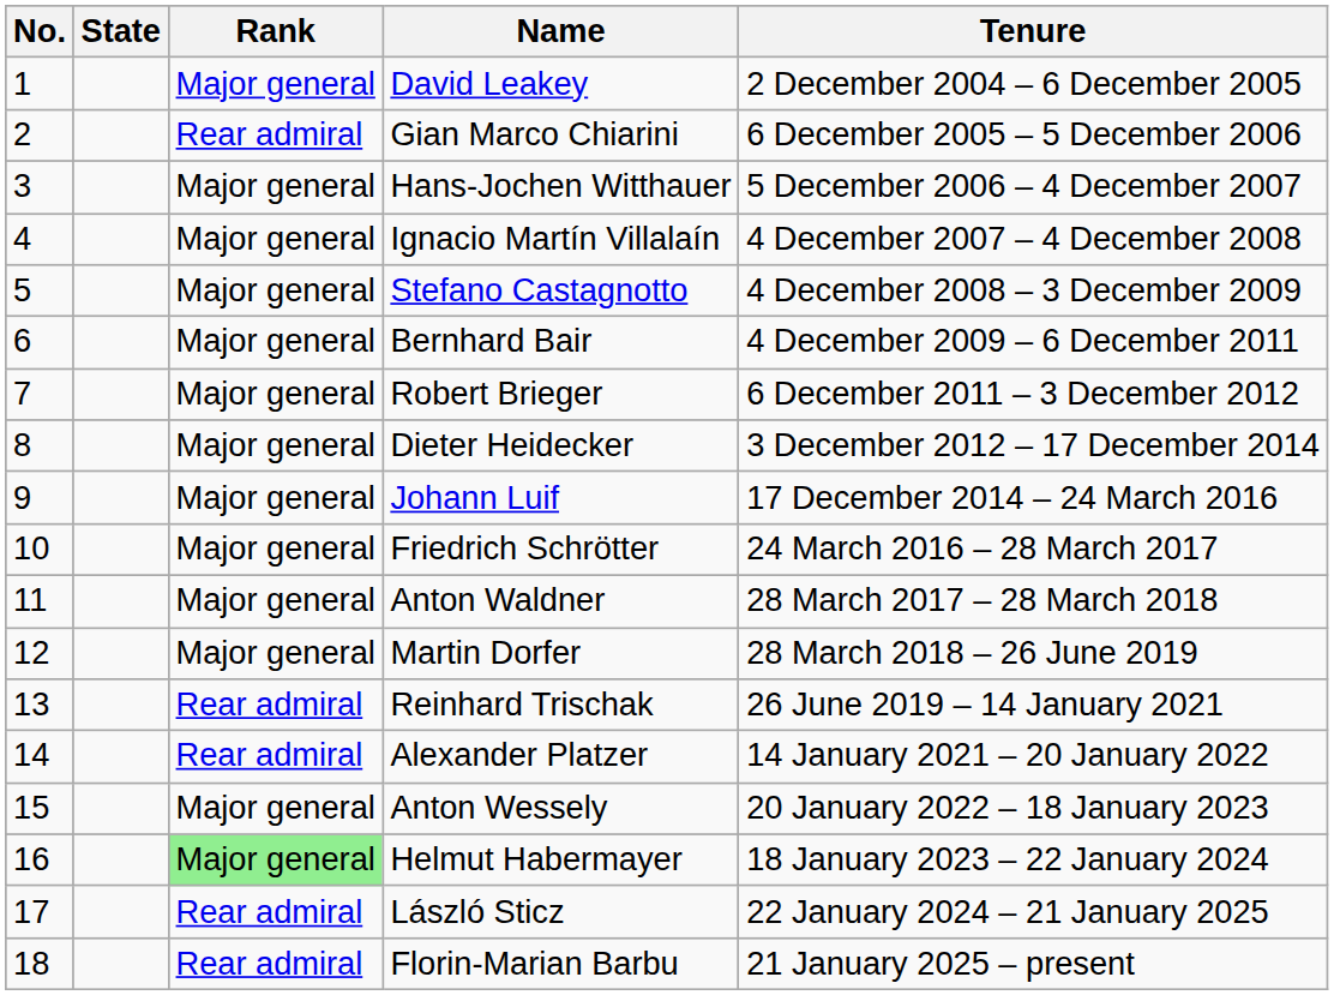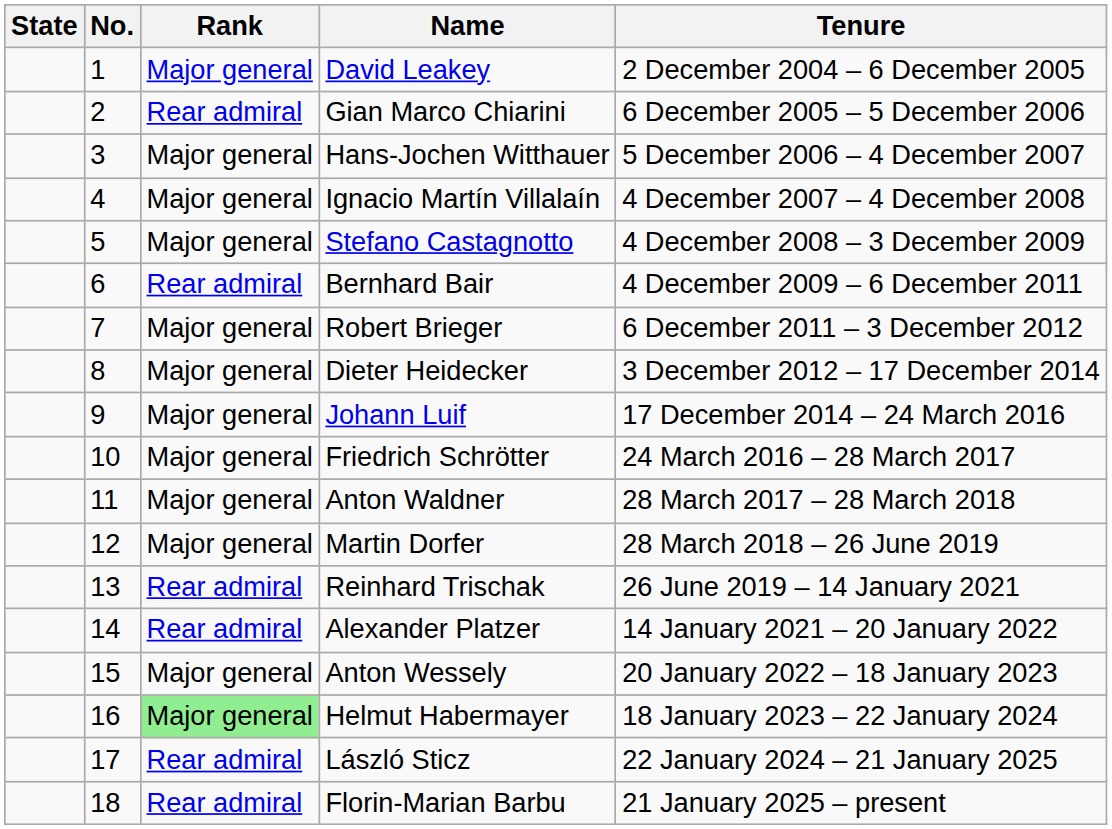 <table class="wikitable">
 <tr>
+<th>State</th>
 <th>No.</th>
-<th>State</th>
 <th>Rank</th>
 <th>Name</th>
 <th>Tenure</th>
 </tr>
 <tr>
+<td></td>
 <td>1</td>
-<td></td>
 <td><a href='#'>Major general</a></td>
 <td><a href='#'>David Leakey</a></td>
 <td>2 December 2004 – 6 December 2005</td>
 </tr>
 <tr>
+<td></td>
 <td>2</td>
-<td></td>
 <td><a href='#'>Rear admiral</a></td>
 <td>Gian Marco Chiarini</td>
 <td>6 December 2005 – 5 December 2006</td>
 </tr>
 <tr>
+<td></td>
 <td>3</td>
-<td></td>
 <td>Major general</td>
 <td>Hans-Jochen Witthauer</td>
 <td>5 December 2006 – 4 December 2007</td>
 </tr>
 <tr>
+<td></td>
 <td>4</td>
-<td></td>
 <td>Major general</td>
 <td>Ignacio Martín Villalaín</td>
 <td>4 December 2007 – 4 December 2008</td>
 </tr>
 <tr>
+<td></td>
 <td>5</td>
-<td></td>
 <td>Major general</td>
 <td><a href='#'>Stefano Castagnotto</a></td>
 <td>4 December 2008 – 3 December 2009</td>
 </tr>
 <tr>
+<td></td>
 <td>6</td>
-<td></td>
-<td>Major general</td>
+<td><a href='#'>Rear admiral</a></td>
 <td>Bernhard Bair</td>
 <td>4 December 2009 – 6 December 2011</td>
 </tr>
 <tr>
+<td></td>
 <td>7</td>
-<td></td>
 <td>Major general</td>
 <td>Robert Brieger</td>
 <td>6 December 2011 – 3 December 2012</td>
 </tr>
 <tr>
+<td></td>
 <td>8</td>
-<td></td>
 <td>Major general</td>
 <td>Dieter Heidecker</td>
 <td>3 December 2012 – 17 December 2014</td>
 </tr>
 <tr>
+<td></td>
 <td>9</td>
-<td></td>
 <td>Major general</td>
 <td><a href='#'>Johann Luif</a></td>
 <td>17 December 2014 – 24 March 2016</td>
 </tr>
 <tr>
+<td></td>
 <td>10</td>
-<td></td>
 <td>Major general</td>
 <td>Friedrich Schrötter</td>
 <td>24 March 2016 – 28 March 2017</td>
 </tr>
 <tr>
+<td></td>
 <td>11</td>
-<td></td>
 <td>Major general</td>
 <td>Anton Waldner</td>
 <td>28 March 2017 – 28 March 2018</td>
 </tr>
 <tr>
+<td></td>
 <td>12</td>
-<td></td>
 <td>Major general</td>
 <td>Martin Dorfer</td>
 <td>28 March 2018 – 26 June 2019</td>
 </tr>
 <tr>
+<td></td>
 <td>13</td>
-<td></td>
 <td><a href='#'>Rear admiral</a></td>
 <td>Reinhard Trischak</td>
 <td>26 June 2019 – 14 January 2021</td>
 </tr>
 <tr>
+<td></td>
 <td>14</td>
-<td></td>
 <td><a href='#'>Rear admiral</a></td>
 <td>Alexander Platzer</td>
 <td>14 January 2021 – 20 January 2022</td>
 </tr>
 <tr>
+<td></td>
 <td>15</td>
-<td></td>
 <td>Major general</td>
 <td>Anton Wessely</td>
 <td>20 January 2022 – 18 January 2023</td>
 </tr>
 <tr>
+<td></td>
 <td>16</td>
-<td></td>
 <td style="background: lightgreen;">Major general</td>
 <td>Helmut Habermayer</td>
 <td>18 January 2023 – 22 January 2024</td>
 </tr>
 <tr>
+<td></td>
 <td>17</td>
-<td></td>
 <td><a href='#'>Rear admiral</a></td>
 <td>László Sticz</td>
 <td>22 January 2024 – 21 January 2025</td>
 </tr>
 <tr>
+<td></td>
 <td>18</td>
-<td></td>
 <td><a href='#'>Rear admiral</a></td>
 <td>Florin-Marian Barbu</td>
 <td>21 January 2025 – present</td>
 </tr>
 </table>
